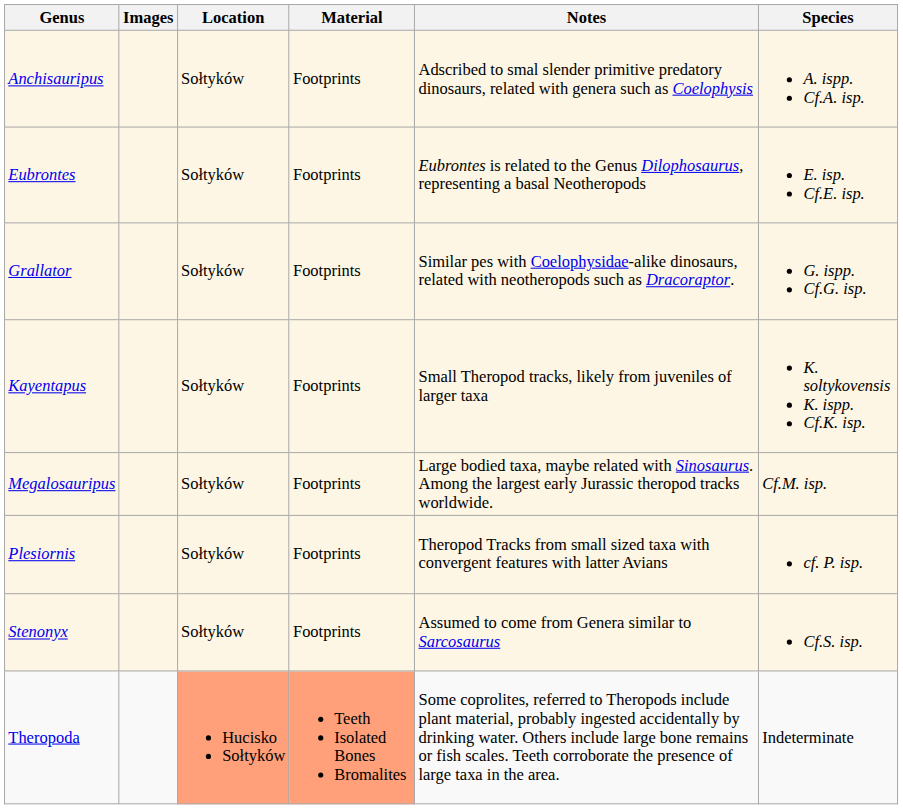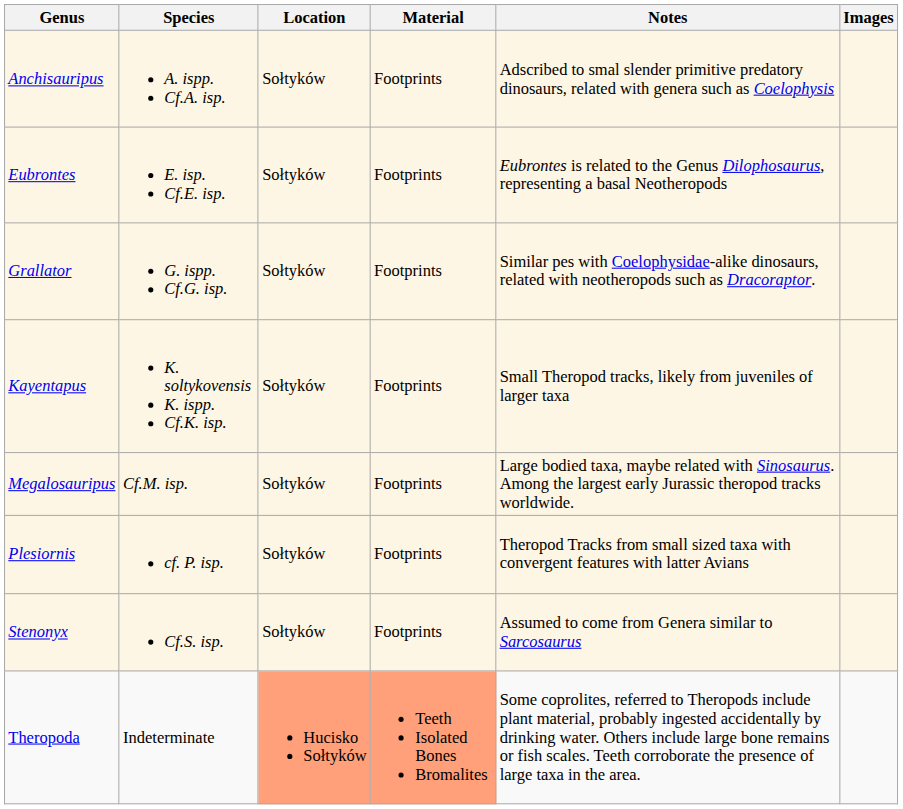 <table class="wikitable">
 <tr>
 <th>Genus</th>
-<th>Images</th>
+<th>Species</th>
 <th>Location</th>
 <th>Material</th>
 <th>Notes</th>
-<th>Species</th>
+<th>Images</th>
 </tr>
 <tr>
 <td style="background:#FEF6E4;"><em><a href='#'>Anchisauripus</a></em></td>
-<td style="background:#FEF6E4;"></td>
+<td style="background:#FEF6E4;"><br><ul><li><em>A. ispp.</em></li><li><em>Cf.A. isp.</em></li></ul></td>
 <td style="background:#FEF6E4;">Sołtyków</td>
 <td style="background:#FEF6E4;">Footprints</td>
 <td style="background:#FEF6E4;">Adscribed to smal slender primitive predatory dinosaurs, related with genera such as <em><a href='#'>Coelophysis</a></em></td>
-<td style="background:#FEF6E4;"><br><ul><li><em>A. ispp.</em></li><li><em>Cf.A. isp.</em></li></ul></td>
+<td style="background:#FEF6E4;"></td>
 </tr>
 <tr>
 <td style="background:#FEF6E4;"><em><a href='#'>Eubrontes</a></em></td>
-<td style="background:#FEF6E4;"></td>
+<td style="background:#FEF6E4;"><br><ul><li><em>E. isp.</em></li><li><em>Cf.E. isp.</em></li></ul></td>
 <td style="background:#FEF6E4;">Sołtyków</td>
 <td style="background:#FEF6E4;">Footprints</td>
 <td style="background:#FEF6E4;"><em>Eubrontes</em> is related to the Genus <em><a href='#'>Dilophosaurus</a></em>, representing a basal Neotheropods</td>
-<td style="background:#FEF6E4;"><br><ul><li><em>E. isp.</em></li><li><em>Cf.E. isp.</em></li></ul></td>
+<td style="background:#FEF6E4;"></td>
 </tr>
 <tr>
 <td style="background:#FEF6E4;"><em><a href='#'>Grallator</a></em></td>
-<td style="background:#FEF6E4;"></td>
+<td style="background:#FEF6E4;"><br><ul><li><em>G. ispp.</em></li><li><em>Cf.G. isp.</em></li></ul></td>
 <td style="background:#FEF6E4;">Sołtyków</td>
 <td style="background:#FEF6E4;">Footprints</td>
 <td style="background:#FEF6E4;">Similar pes with <a href='#'>Coelophysidae</a>-alike dinosaurs, related with neotheropods such as <em><a href='#'>Dracoraptor</a></em>.</td>
-<td style="background:#FEF6E4;"><br><ul><li><em>G. ispp.</em></li><li><em>Cf.G. isp.</em></li></ul></td>
+<td style="background:#FEF6E4;"></td>
 </tr>
 <tr>
 <td style="background:#FEF6E4;"><em><a href='#'>Kayentapus</a></em></td>
-<td style="background:#FEF6E4;"></td>
+<td style="background:#FEF6E4;"><br><ul><li><em>K. soltykovensis</em></li><li><em>K. ispp.</em></li><li><em>Cf.K. isp.</em></li></ul></td>
 <td style="background:#FEF6E4;">Sołtyków</td>
 <td style="background:#FEF6E4;">Footprints</td>
 <td style="background:#FEF6E4;">Small Theropod tracks, likely from juveniles of larger taxa</td>
-<td style="background:#FEF6E4;"><br><ul><li><em>K. soltykovensis</em></li><li><em>K. ispp.</em></li><li><em>Cf.K. isp.</em></li></ul></td>
+<td style="background:#FEF6E4;"></td>
 </tr>
 <tr>
 <td style="background:#FEF6E4;"><em><a href='#'>Megalosauripus</a></em></td>
-<td style="background:#FEF6E4;"></td>
+<td style="background:#FEF6E4;"><em>Cf.M. isp.</em></td>
 <td style="background:#FEF6E4;">Sołtyków</td>
 <td style="background:#FEF6E4;">Footprints</td>
 <td style="background:#FEF6E4;">Large bodied taxa, maybe related with <em><a href='#'>Sinosaurus</a></em>. Among the largest early Jurassic theropod tracks worldwide.</td>
-<td style="background:#FEF6E4;"><em>Cf.M. isp.</em></td>
+<td style="background:#FEF6E4;"></td>
 </tr>
 <tr>
 <td style="background:#FEF6E4;"><em><a href='#'>Plesiornis</a></em></td>
-<td style="background:#FEF6E4;"></td>
+<td style="background:#FEF6E4;"><br><ul><li><em>cf. P. isp.</em></li></ul></td>
 <td style="background:#FEF6E4;">Sołtyków</td>
 <td style="background:#FEF6E4;">Footprints</td>
 <td style="background:#FEF6E4;">Theropod Tracks from small sized taxa with convergent features with latter Avians</td>
-<td style="background:#FEF6E4;"><br><ul><li><em>cf. P. isp.</em></li></ul></td>
+<td style="background:#FEF6E4;"></td>
 </tr>
 <tr>
 <td style="background:#FEF6E4;"><em><a href='#'>Stenonyx</a></em></td>
-<td style="background:#FEF6E4;"></td>
+<td style="background:#FEF6E4;"><br><ul><li><em>Cf.S. isp.</em></li></ul></td>
 <td style="background:#FEF6E4;">Sołtyków</td>
 <td style="background:#FEF6E4;">Footprints</td>
 <td style="background:#FEF6E4;">Assumed to come from Genera similar to <em><a href='#'>Sarcosaurus</a></em></td>
-<td style="background:#FEF6E4;"><br><ul><li><em>Cf.S. isp.</em></li></ul></td>
+<td style="background:#FEF6E4;"></td>
 </tr>
 <tr>
 <td><a href='#'>Theropoda</a><em></em></td>
-<td></td>
+<td>Indeterminate</td>
 <td style="background: lightsalmon;"><br><ul><li>Hucisko</li><li>Sołtyków</li></ul></td>
 <td style="background: lightsalmon;"><br><ul><li>Teeth</li><li>Isolated Bones</li><li>Bromalites</li></ul></td>
 <td>Some coprolites, referred to Theropods include plant material, probably ingested accidentally by drinking water. Others include large bone remains or fish scales.<em></em> Teeth corroborate the presence of large taxa in the area.<em></em></td>
-<td>Indeterminate</td>
+<td></td>
 </tr>
 </table>
